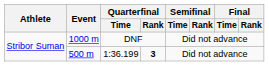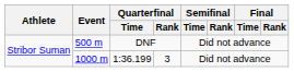 <table class="wikitable" style="font-size:90%">
 <tr>
 <th rowspan=2>Athlete</th>
 <th rowspan=2>Event</th>
 <th colspan=2>Quarterfinal</th>
 <th colspan=2>Semifinal</th>
 <th colspan=2>Final</th>
 </tr>
 <tr style="font-size:95%">
 <th>Time</th>
 <th>Rank</th>
 <th>Time</th>
 <th>Rank</th>
 <th>Time</th>
 <th>Rank</th>
 </tr>
 <tr align=center>
 <td align=left rowspan=2><a href='#'>Stribor Suman</a></td>
-<td align=left><a href='#'>1000 m</a></td>
+<td align=left><a href='#'>500 m</a></td>
 <td colspan=2>DNF</td>
 <td colspan=4>Did not advance</td>
 </tr>
 <tr align=center>
-<td align=left><a href='#'>500 m</a></td>
+<td align=left><a href='#'>1000 m</a></td>
 <td>1:36.199</td>
-<td><strong>3</strong></td>
+<td>3</td>
 <td colspan=4>Did not advance</td>
 </tr>
 </table>
